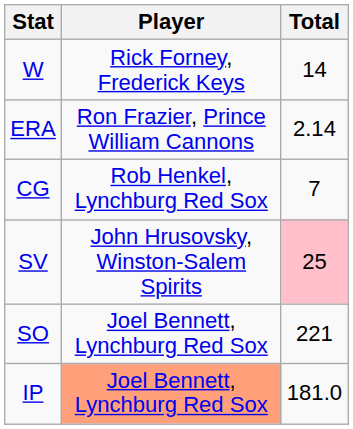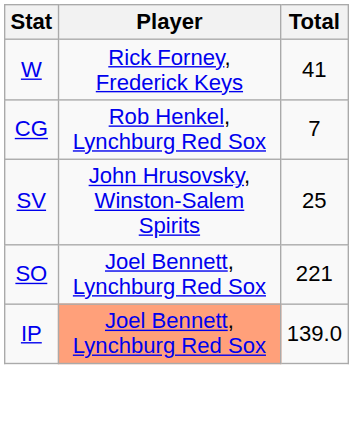 <table class="wikitable" width="40%" style="text-align:center;">
 <tr>
 <th width="5%">Stat</th>
 <th width="60%">Player</th>
 <th width="5%">Total</th>
 </tr>
 <tr>
 <td><a href='#'>W</a></td>
 <td><a href='#'>Rick Forney</a>, <a href='#'>Frederick Keys</a></td>
-<td>14</td>
-</tr>
-<tr>
-<td><a href='#'>ERA</a></td>
-<td><a href='#'>Ron Frazier</a>, <a href='#'>Prince William Cannons</a></td>
-<td>2.14</td>
+<td>41</td>
 </tr>
 <tr>
 <td><a href='#'>CG</a></td>
 <td><a href='#'>Rob Henkel</a>, <a href='#'>Lynchburg Red Sox</a></td>
 <td>7</td>
 </tr>
 <tr>
 <td><a href='#'>SV</a></td>
 <td><a href='#'>John Hrusovsky</a>, <a href='#'>Winston-Salem Spirits</a></td>
-<td style="background: pink;">25</td>
+<td>25</td>
 </tr>
 <tr>
 <td><a href='#'>SO</a></td>
 <td><a href='#'>Joel Bennett</a>, <a href='#'>Lynchburg Red Sox</a></td>
 <td>221</td>
 </tr>
 <tr>
 <td><a href='#'>IP</a></td>
 <td style="background: lightsalmon;"><a href='#'>Joel Bennett</a>, <a href='#'>Lynchburg Red Sox</a></td>
-<td>181.0</td>
+<td>139.0</td>
 </tr>
 </table>
